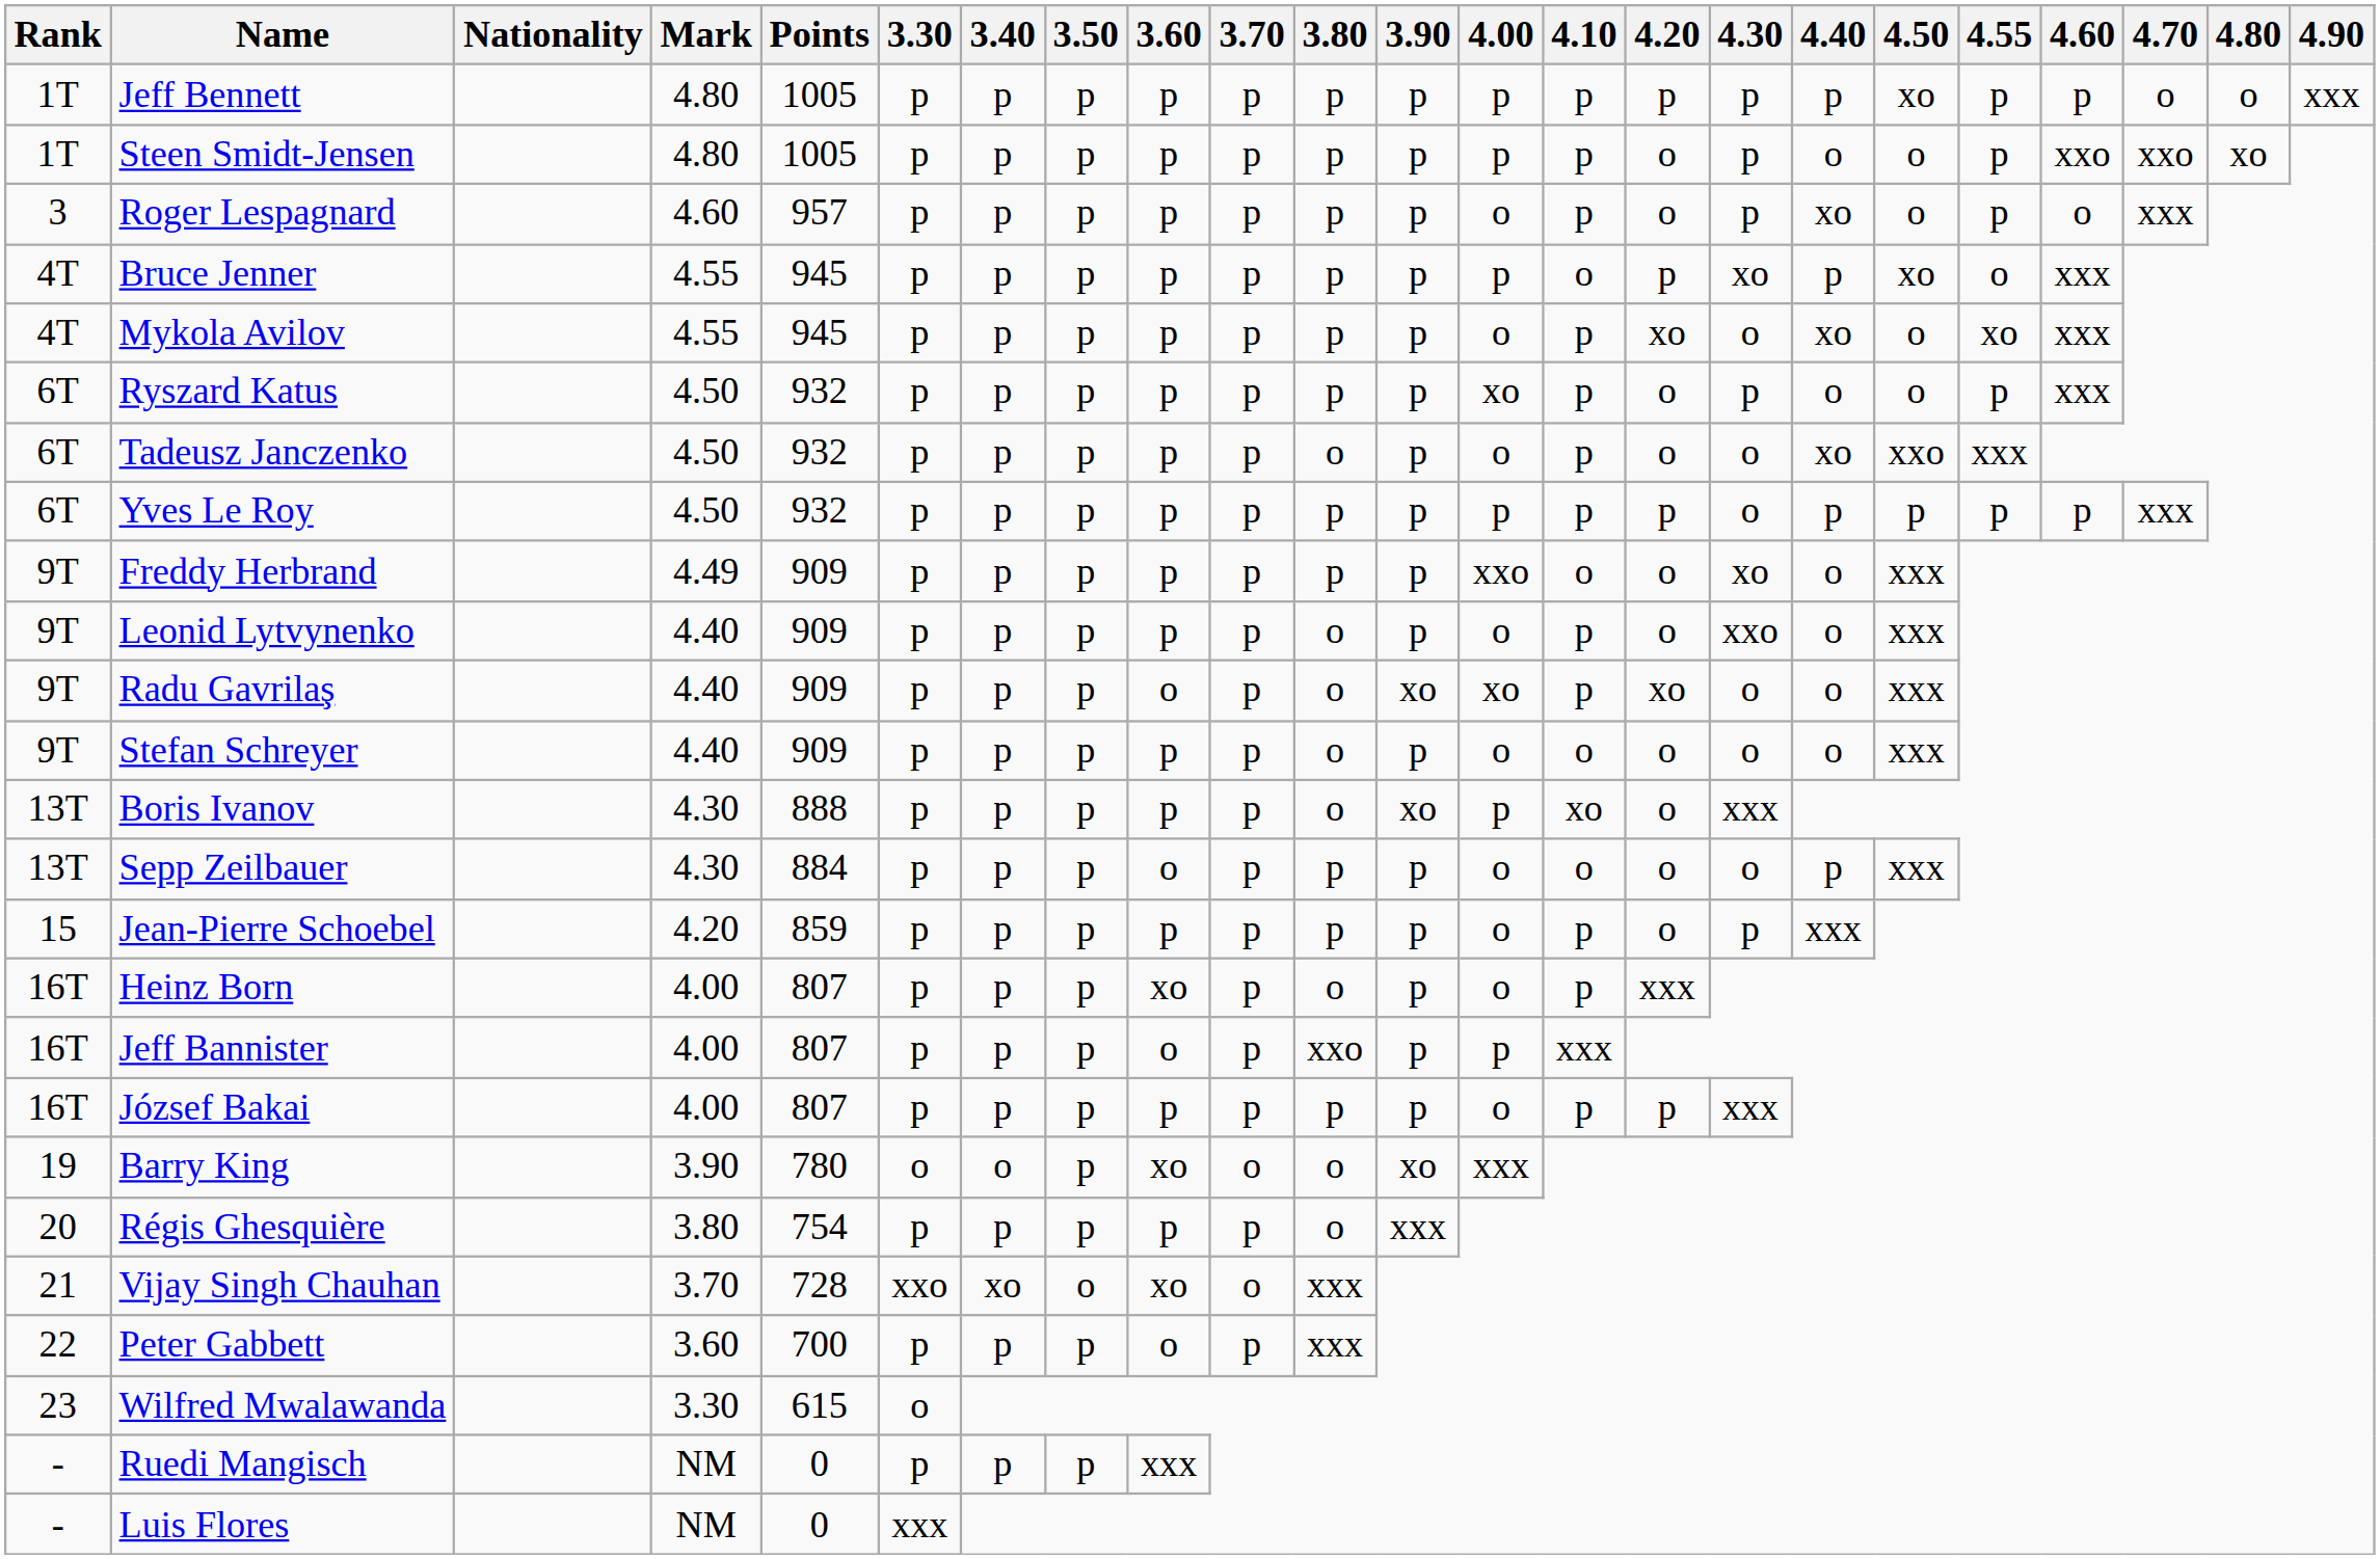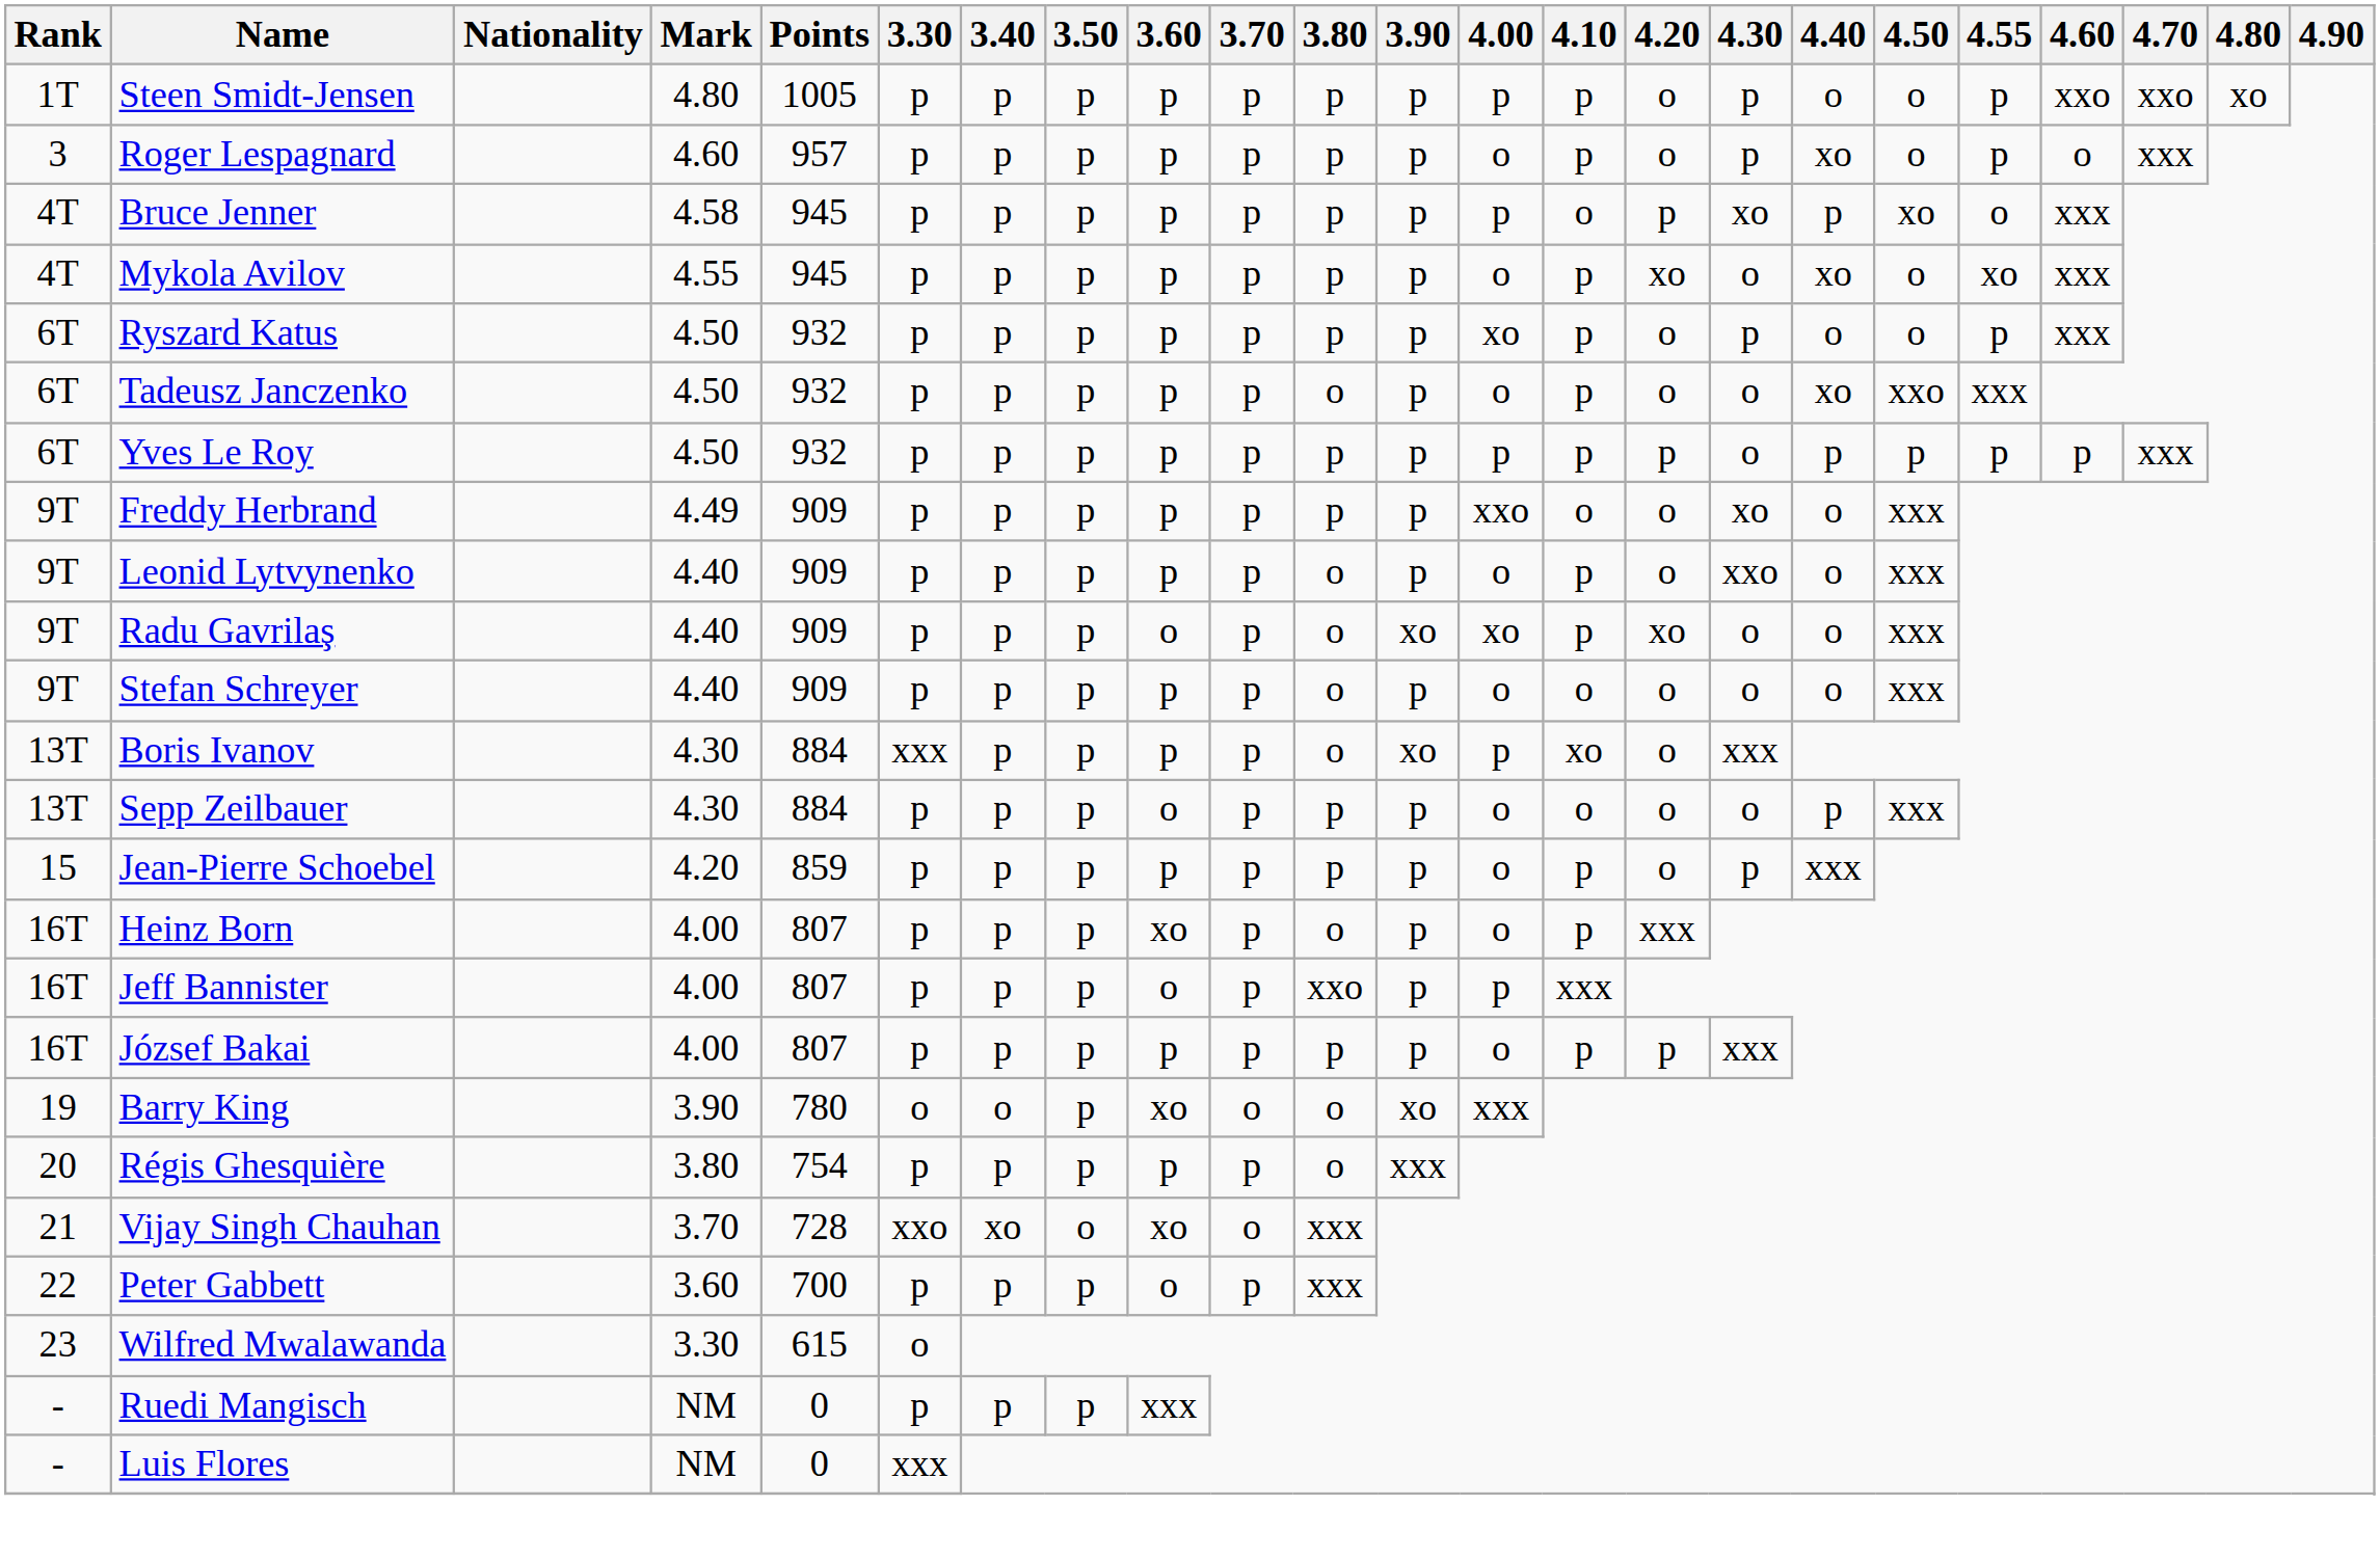 <table class="wikitable" style="text-align:center">
 <tr>
 <th>Rank<br></th>
 <th>Name<br></th>
 <th>Nationality<br></th>
 <th>Mark<br></th>
 <th>Points<br></th>
 <th>3.30<br></th>
 <th>3.40<br></th>
 <th>3.50<br></th>
 <th>3.60<br></th>
 <th>3.70<br></th>
 <th>3.80<br></th>
 <th>3.90<br></th>
 <th>4.00<br></th>
 <th>4.10<br></th>
 <th>4.20<br></th>
 <th>4.30<br></th>
 <th>4.40<br></th>
 <th>4.50<br></th>
 <th>4.55<br></th>
 <th>4.60<br></th>
 <th>4.70<br></th>
 <th>4.80<br></th>
 <th>4.90<br></th>
-</tr>
-<tr>
-<td>1T</td>
-<td align=left><a href='#'>Jeff Bennett</a></td>
-<td align=left></td>
-<td>4.80</td>
-<td>1005</td>
-<td>p</td>
-<td>p</td>
-<td>p</td>
-<td>p</td>
-<td>p</td>
-<td>p</td>
-<td>p</td>
-<td>p</td>
-<td>p</td>
-<td>p</td>
-<td>p</td>
-<td>p</td>
-<td>xo</td>
-<td>p</td>
-<td>p</td>
-<td>o</td>
-<td>o</td>
-<td>xxx</td>
 </tr>
 <tr>
 <td>1T</td>
 <td align=left><a href='#'>Steen Smidt-Jensen</a></td>
 <td align=left></td>
 <td>4.80</td>
 <td>1005</td>
 <td>p</td>
 <td>p</td>
 <td>p</td>
 <td>p</td>
 <td>p</td>
 <td>p</td>
 <td>p</td>
 <td>p</td>
 <td>p</td>
 <td>o</td>
 <td>p</td>
 <td>o</td>
 <td>o</td>
 <td>p</td>
 <td>xxo</td>
 <td>xxo</td>
 <td>xo</td>
 </tr>
 <tr>
 <td>3</td>
 <td align=left><a href='#'>Roger Lespagnard</a></td>
 <td align=left></td>
 <td>4.60</td>
 <td>957</td>
 <td>p</td>
 <td>p</td>
 <td>p</td>
 <td>p</td>
 <td>p</td>
 <td>p</td>
 <td>p</td>
 <td>o</td>
 <td>p</td>
 <td>o</td>
 <td>p</td>
 <td>xo</td>
 <td>o</td>
 <td>p</td>
 <td>o</td>
 <td>xxx</td>
 </tr>
 <tr>
 <td>4T</td>
 <td align=left><a href='#'>Bruce Jenner</a></td>
 <td align=left></td>
-<td>4.55</td>
+<td>4.58</td>
 <td>945</td>
 <td>p</td>
 <td>p</td>
 <td>p</td>
 <td>p</td>
 <td>p</td>
 <td>p</td>
 <td>p</td>
 <td>p</td>
 <td>o</td>
 <td>p</td>
 <td>xo</td>
 <td>p</td>
 <td>xo</td>
 <td>o</td>
 <td>xxx</td>
 </tr>
 <tr>
 <td>4T</td>
 <td align=left><a href='#'>Mykola Avilov</a></td>
 <td align=left></td>
 <td>4.55</td>
 <td>945</td>
 <td>p</td>
 <td>p</td>
 <td>p</td>
 <td>p</td>
 <td>p</td>
 <td>p</td>
 <td>p</td>
 <td>o</td>
 <td>p</td>
 <td>xo</td>
 <td>o</td>
 <td>xo</td>
 <td>o</td>
 <td>xo</td>
 <td>xxx</td>
 </tr>
 <tr>
 <td>6T</td>
 <td align=left><a href='#'>Ryszard Katus</a></td>
 <td align=left></td>
 <td>4.50</td>
 <td>932</td>
 <td>p</td>
 <td>p</td>
 <td>p</td>
 <td>p</td>
 <td>p</td>
 <td>p</td>
 <td>p</td>
 <td>xo</td>
 <td>p</td>
 <td>o</td>
 <td>p</td>
 <td>o</td>
 <td>o</td>
 <td>p</td>
 <td>xxx</td>
 </tr>
 <tr>
 <td>6T</td>
 <td align=left><a href='#'>Tadeusz Janczenko</a></td>
 <td align=left></td>
 <td>4.50</td>
 <td>932</td>
 <td>p</td>
 <td>p</td>
 <td>p</td>
 <td>p</td>
 <td>p</td>
 <td>o</td>
 <td>p</td>
 <td>o</td>
 <td>p</td>
 <td>o</td>
 <td>o</td>
 <td>xo</td>
 <td>xxo</td>
 <td>xxx</td>
 </tr>
 <tr>
 <td>6T</td>
 <td align=left><a href='#'>Yves Le Roy</a></td>
 <td align=left></td>
 <td>4.50</td>
 <td>932</td>
 <td>p</td>
 <td>p</td>
 <td>p</td>
 <td>p</td>
 <td>p</td>
 <td>p</td>
 <td>p</td>
 <td>p</td>
 <td>p</td>
 <td>p</td>
 <td>o</td>
 <td>p</td>
 <td>p</td>
 <td>p</td>
 <td>p</td>
 <td>xxx</td>
 </tr>
 <tr>
 <td>9T</td>
 <td align=left><a href='#'>Freddy Herbrand</a></td>
 <td align=left></td>
 <td>4.49</td>
 <td>909</td>
 <td>p</td>
 <td>p</td>
 <td>p</td>
 <td>p</td>
 <td>p</td>
 <td>p</td>
 <td>p</td>
 <td>xxo</td>
 <td>o</td>
 <td>o</td>
 <td>xo</td>
 <td>o</td>
 <td>xxx</td>
 </tr>
 <tr>
 <td>9T</td>
 <td align=left><a href='#'>Leonid Lytvynenko</a></td>
 <td align=left></td>
 <td>4.40</td>
 <td>909</td>
 <td>p</td>
 <td>p</td>
 <td>p</td>
 <td>p</td>
 <td>p</td>
 <td>o</td>
 <td>p</td>
 <td>o</td>
 <td>p</td>
 <td>o</td>
 <td>xxo</td>
 <td>o</td>
 <td>xxx</td>
 </tr>
 <tr>
 <td>9T</td>
 <td align=left><a href='#'>Radu Gavrilaş</a></td>
 <td align=left></td>
 <td>4.40</td>
 <td>909</td>
 <td>p</td>
 <td>p</td>
 <td>p</td>
 <td>o</td>
 <td>p</td>
 <td>o</td>
 <td>xo</td>
 <td>xo</td>
 <td>p</td>
 <td>xo</td>
 <td>o</td>
 <td>o</td>
 <td>xxx</td>
 </tr>
 <tr>
 <td>9T</td>
 <td align=left><a href='#'>Stefan Schreyer</a></td>
 <td align=left></td>
 <td>4.40</td>
 <td>909</td>
 <td>p</td>
 <td>p</td>
 <td>p</td>
 <td>p</td>
 <td>p</td>
 <td>o</td>
 <td>p</td>
 <td>o</td>
 <td>o</td>
 <td>o</td>
 <td>o</td>
 <td>o</td>
 <td>xxx</td>
 </tr>
 <tr>
 <td>13T</td>
 <td align=left><a href='#'>Boris Ivanov</a></td>
 <td align=left></td>
 <td>4.30</td>
-<td>888</td>
-<td>p</td>
+<td>884</td>
+<td>xxx</td>
 <td>p</td>
 <td>p</td>
 <td>p</td>
 <td>p</td>
 <td>o</td>
 <td>xo</td>
 <td>p</td>
 <td>xo</td>
 <td>o</td>
 <td>xxx</td>
 </tr>
 <tr>
 <td>13T</td>
 <td align=left><a href='#'>Sepp Zeilbauer</a></td>
 <td align=left></td>
 <td>4.30</td>
 <td>884</td>
 <td>p</td>
 <td>p</td>
 <td>p</td>
 <td>o</td>
 <td>p</td>
 <td>p</td>
 <td>p</td>
 <td>o</td>
 <td>o</td>
 <td>o</td>
 <td>o</td>
 <td>p</td>
 <td>xxx</td>
 </tr>
 <tr>
 <td>15</td>
 <td align=left><a href='#'>Jean-Pierre Schoebel</a></td>
 <td align=left></td>
 <td>4.20</td>
 <td>859</td>
 <td>p</td>
 <td>p</td>
 <td>p</td>
 <td>p</td>
 <td>p</td>
 <td>p</td>
 <td>p</td>
 <td>o</td>
 <td>p</td>
 <td>o</td>
 <td>p</td>
 <td>xxx</td>
 </tr>
 <tr>
 <td>16T</td>
 <td align=left><a href='#'>Heinz Born</a></td>
 <td align=left></td>
 <td>4.00</td>
 <td>807</td>
 <td>p</td>
 <td>p</td>
 <td>p</td>
 <td>xo</td>
 <td>p</td>
 <td>o</td>
 <td>p</td>
 <td>o</td>
 <td>p</td>
 <td>xxx</td>
 </tr>
 <tr>
 <td>16T</td>
 <td align=left><a href='#'>Jeff Bannister</a></td>
 <td align=left></td>
 <td>4.00</td>
 <td>807</td>
 <td>p</td>
 <td>p</td>
 <td>p</td>
 <td>o</td>
 <td>p</td>
 <td>xxo</td>
 <td>p</td>
 <td>p</td>
 <td>xxx</td>
 </tr>
 <tr>
 <td>16T</td>
 <td align=left><a href='#'>József Bakai</a></td>
 <td align=left></td>
 <td>4.00</td>
 <td>807</td>
 <td>p</td>
 <td>p</td>
 <td>p</td>
 <td>p</td>
 <td>p</td>
 <td>p</td>
 <td>p</td>
 <td>o</td>
 <td>p</td>
 <td>p</td>
 <td>xxx</td>
 </tr>
 <tr>
 <td>19</td>
 <td align=left><a href='#'>Barry King</a></td>
 <td align=left></td>
 <td>3.90</td>
 <td>780</td>
 <td>o</td>
 <td>o</td>
 <td>p</td>
 <td>xo</td>
 <td>o</td>
 <td>o</td>
 <td>xo</td>
 <td>xxx</td>
 </tr>
 <tr>
 <td>20</td>
 <td align=left><a href='#'>Régis Ghesquière</a></td>
 <td align=left></td>
 <td>3.80</td>
 <td>754</td>
 <td>p</td>
 <td>p</td>
 <td>p</td>
 <td>p</td>
 <td>p</td>
 <td>o</td>
 <td>xxx</td>
 </tr>
 <tr>
 <td>21</td>
 <td align=left><a href='#'>Vijay Singh Chauhan</a></td>
 <td align=left></td>
 <td>3.70</td>
 <td>728</td>
 <td>xxo</td>
 <td>xo</td>
 <td>o</td>
 <td>xo</td>
 <td>o</td>
 <td>xxx</td>
 </tr>
 <tr>
 <td>22</td>
 <td align=left><a href='#'>Peter Gabbett</a></td>
 <td align=left></td>
 <td>3.60</td>
 <td>700</td>
 <td>p</td>
 <td>p</td>
 <td>p</td>
 <td>o</td>
 <td>p</td>
 <td>xxx</td>
 </tr>
 <tr>
 <td>23</td>
 <td align=left><a href='#'>Wilfred Mwalawanda</a></td>
 <td align=left></td>
 <td>3.30</td>
 <td>615</td>
 <td>o</td>
 </tr>
 <tr>
 <td>-</td>
 <td align=left><a href='#'>Ruedi Mangisch</a></td>
 <td align=left></td>
 <td>NM</td>
 <td>0</td>
 <td>p</td>
 <td>p</td>
 <td>p</td>
 <td>xxx</td>
 </tr>
 <tr>
 <td>-</td>
 <td align=left><a href='#'>Luis Flores</a></td>
 <td align=left></td>
 <td>NM</td>
 <td>0</td>
 <td>xxx</td>
 </tr>
 <tr>
 </tr>
 </table>
